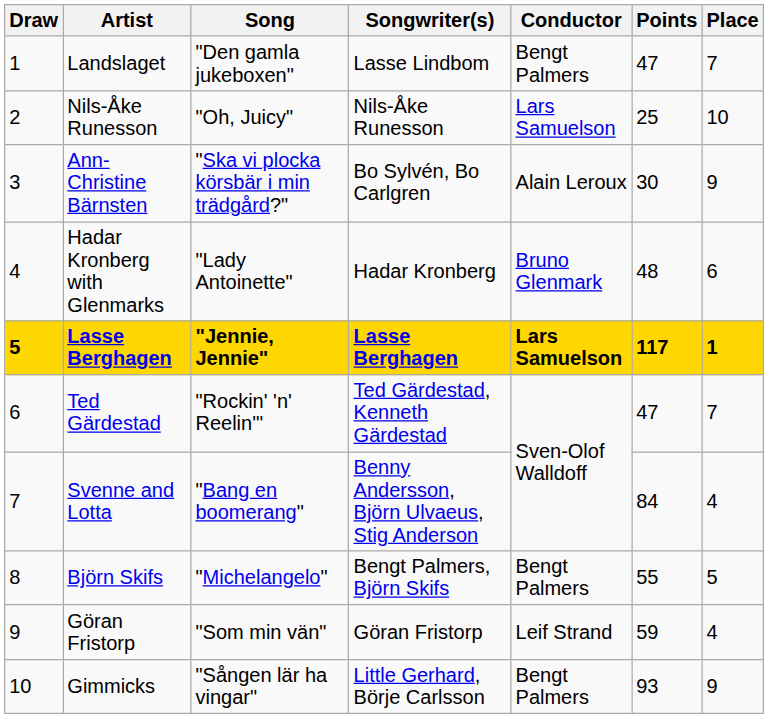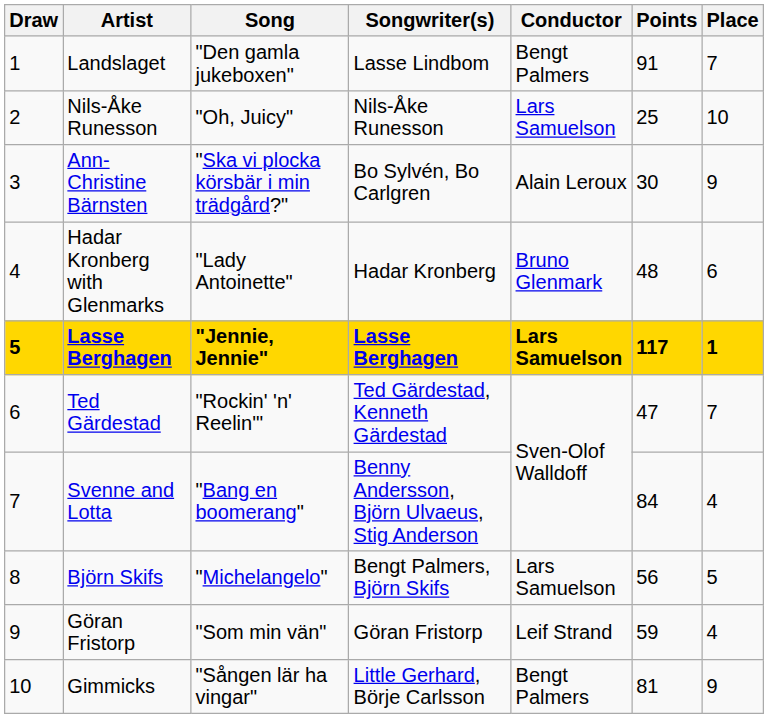 <table class="sortable wikitable">
 <tr>
 <th>Draw</th>
 <th>Artist</th>
 <th>Song</th>
 <th>Songwriter(s)</th>
 <th>Conductor</th>
 <th>Points</th>
 <th>Place</th>
 </tr>
 <tr --->
 <td>1</td>
 <td>Landslaget</td>
 <td>"Den gamla jukeboxen"</td>
 <td>Lasse Lindbom</td>
 <td>Bengt Palmers</td>
-<td>47</td>
+<td>91</td>
 <td>7</td>
 </tr>
 <tr --->
 <td>2</td>
 <td>Nils-Åke Runesson</td>
 <td>"Oh, Juicy"</td>
 <td>Nils-Åke Runesson</td>
 <td><a href='#'>Lars Samuelson</a></td>
 <td>25</td>
 <td>10</td>
 </tr>
 <tr --->
 <td>3</td>
 <td><a href='#'>Ann-Christine Bärnsten</a></td>
 <td>"<a href='#'>Ska vi plocka körsbär i min trädgård</a>?"</td>
 <td>Bo Sylvén, Bo Carlgren</td>
 <td>Alain Leroux</td>
 <td>30</td>
 <td>9</td>
 </tr>
 <tr --->
 <td>4</td>
 <td>Hadar Kronberg with Glenmarks</td>
 <td>"Lady Antoinette"</td>
 <td>Hadar Kronberg</td>
 <td><a href='#'>Bruno Glenmark</a></td>
 <td>48</td>
 <td>6</td>
 </tr>
 <tr style="font-weight:bold;background:gold;">
 <td>5</td>
 <td><a href='#'>Lasse Berghagen</a></td>
 <td>"Jennie, Jennie"</td>
 <td><a href='#'>Lasse Berghagen</a></td>
 <td>Lars Samuelson</td>
 <td>117</td>
 <td>1</td>
 </tr>
 <tr --->
 <td>6</td>
 <td><a href='#'>Ted Gärdestad</a></td>
 <td>"Rockin' 'n' Reelin'"</td>
 <td><a href='#'>Ted Gärdestad</a>, <a href='#'>Kenneth Gärdestad</a></td>
 <td rowspan="2">Sven-Olof Walldoff</td>
 <td>47</td>
 <td>7</td>
 </tr>
 <tr --->
 <td>7</td>
 <td><a href='#'>Svenne and Lotta</a></td>
 <td>"<a href='#'>Bang en boomerang</a>"</td>
 <td><a href='#'>Benny Andersson</a>, <a href='#'>Björn Ulvaeus</a>, <a href='#'>Stig Anderson</a></td>
 <td>84</td>
 <td>4</td>
 </tr>
 <tr --->
 <td>8</td>
 <td><a href='#'>Björn Skifs</a></td>
 <td>"<a href='#'>Michelangelo</a>"</td>
 <td>Bengt Palmers, <a href='#'>Björn Skifs</a></td>
-<td>Bengt Palmers</td>
-<td>55</td>
+<td>Lars Samuelson</td>
+<td>56</td>
 <td>5</td>
 </tr>
 <tr --->
 <td>9</td>
 <td>Göran Fristorp</td>
 <td>"Som min vän"</td>
 <td>Göran Fristorp</td>
 <td>Leif Strand</td>
 <td>59</td>
 <td>4</td>
 </tr>
 <tr --->
 <td>10</td>
 <td>Gimmicks</td>
 <td>"Sången lär ha vingar"</td>
 <td><a href='#'>Little Gerhard</a>, Börje Carlsson</td>
 <td>Bengt Palmers</td>
-<td>93</td>
+<td>81</td>
 <td>9</td>
 </tr>
 </table>
